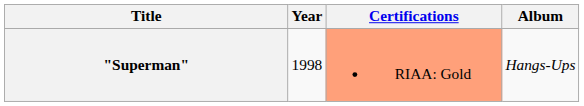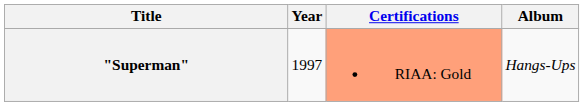 <table class="wikitable plainrowheaders" style="text-align:center;">
 <tr>
 <th rowspan="1" scope="col" style="width:18em;">Title</th>
 <th rowspan="1" scope="col">Year</th>
 <th rowspan="1" scope="col" style="width:11em;"><a href='#'>Certifications</a></th>
 <th rowspan="1" scope="col">Album</th>
 </tr>
 <tr>
 </tr>
 <tr>
 <th scope="row">"Superman"</th>
-<td>1998</td>
+<td>1997</td>
 <td style="background: lightsalmon;"><br><ul><li>RIAA: Gold</li></ul></td>
 <td><em>Hangs-Ups</em></td>
 </tr>
 </table>
